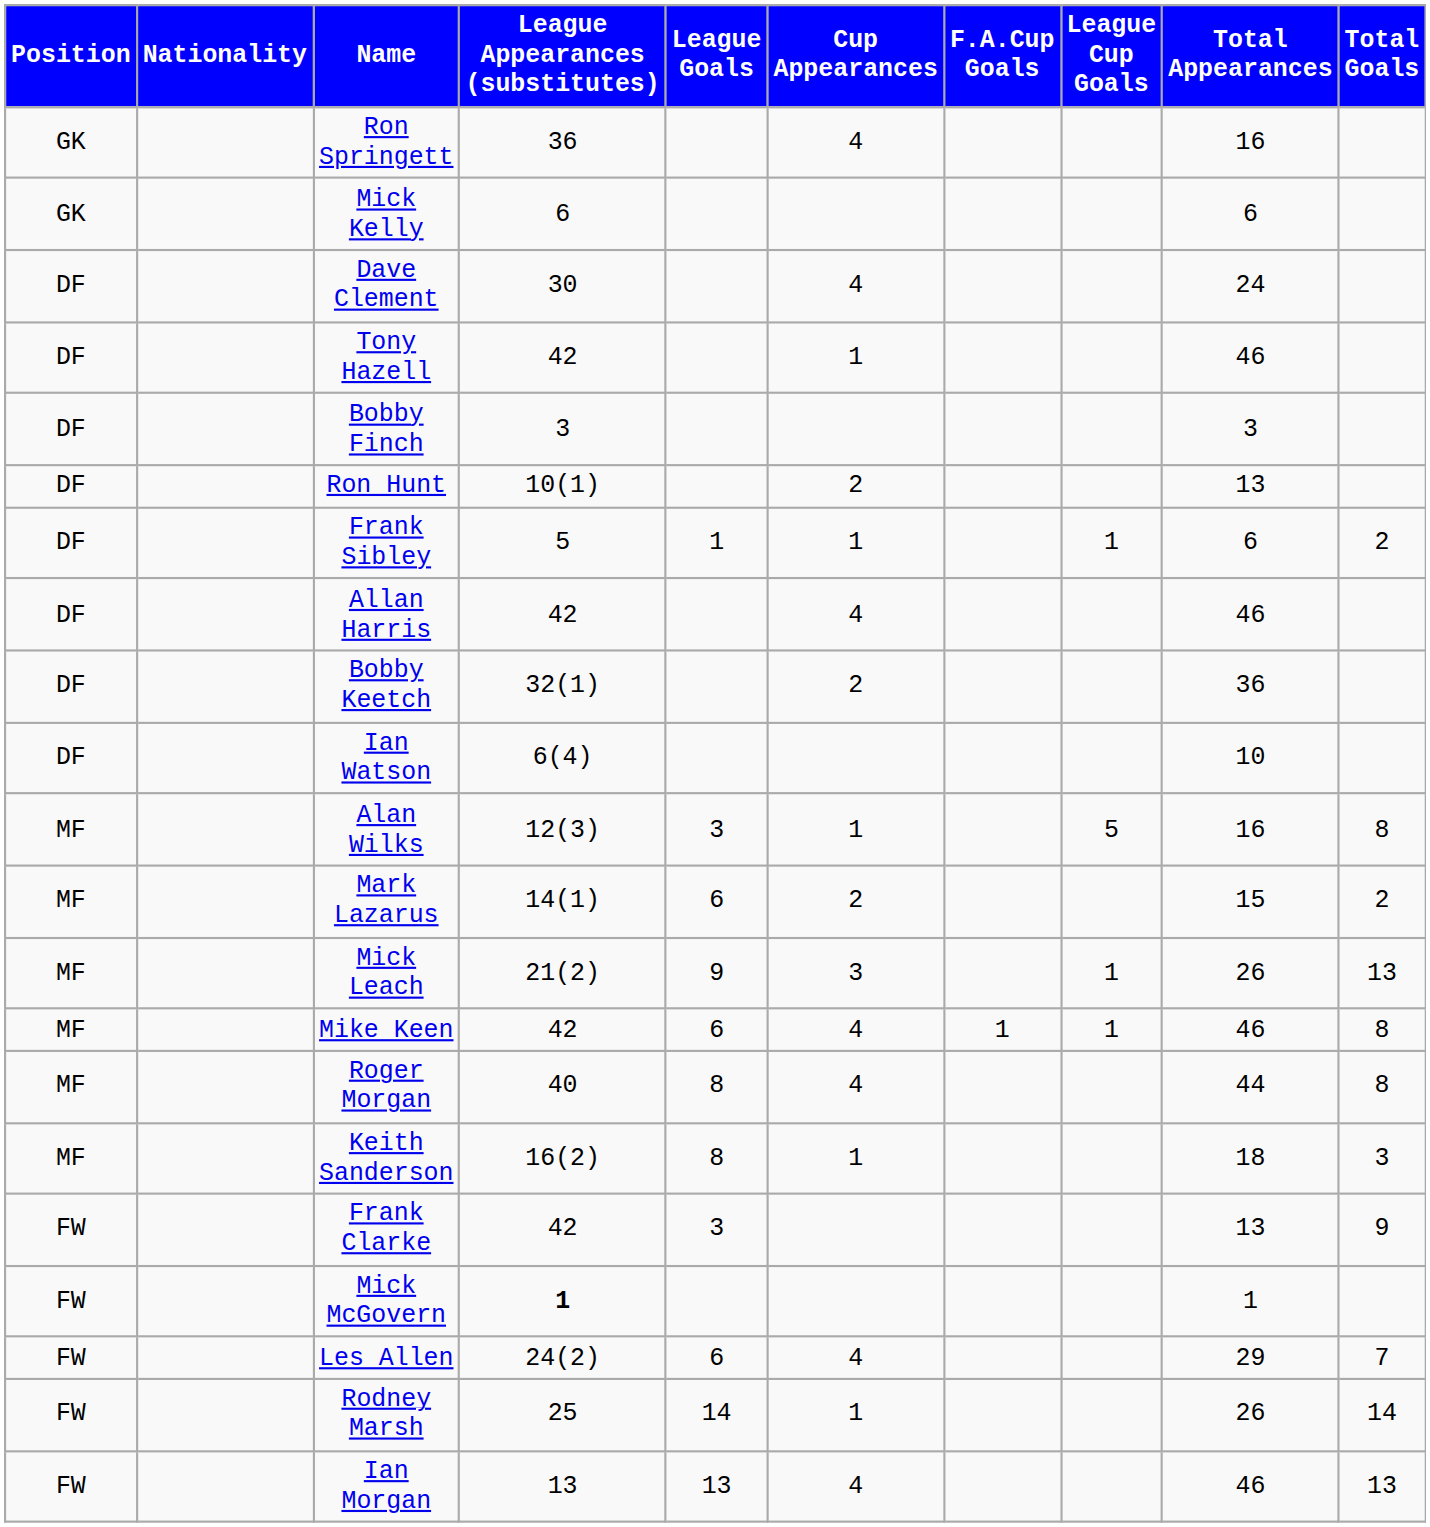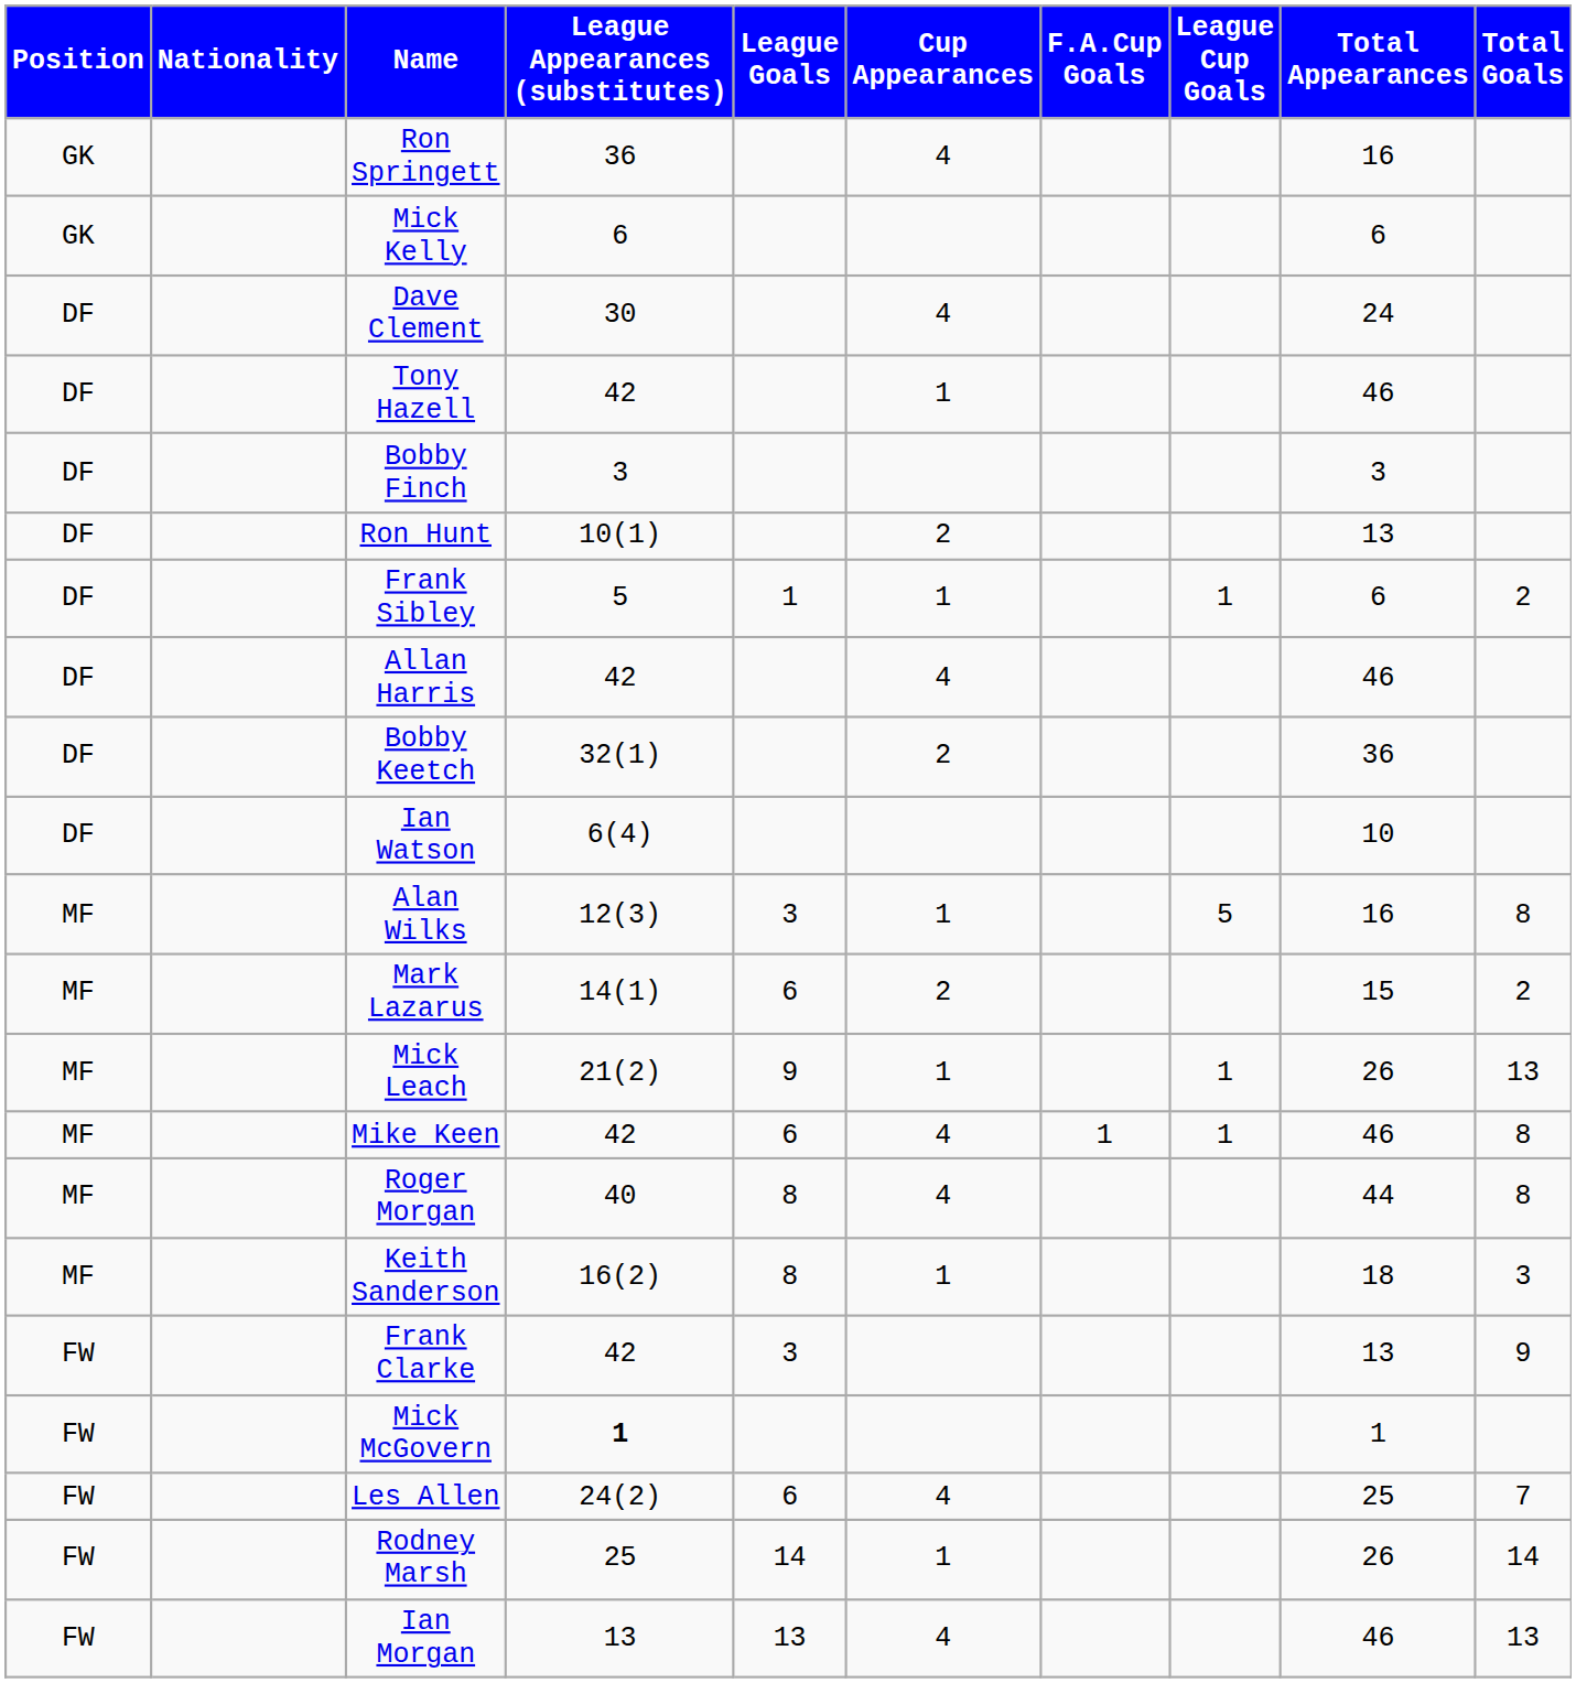 <table class="wikitable" style="text-align:center; font-size:90%; width:90%;">
 <tr>
 <th style="background:#0000FF; color:#FFFFFF; text-align:center;">Position</th>
 <th style="background:#0000FF; color:#FFFFFF; text-align:center;">Nationality</th>
 <th style="background:#0000FF; color:#FFFFFF; text-align:center;"><strong>Name</strong></th>
 <th style="background:#0000FF; color:#FFFFFF; text-align:center;">League Appearances (substitutes)</th>
 <th style="background:#0000FF; color:#FFFFFF; text-align:center;">League Goals</th>
 <th style="background:#0000FF; color:#FFFFFF; text-align:center;">Cup Appearances</th>
 <th style="background:#0000FF; color:#FFFFFF; text-align:center;">F.A.Cup Goals</th>
 <th style="background:#0000FF; color:#FFFFFF; text-align:center;">League Cup Goals</th>
 <th style="background:#0000FF; color:#FFFFFF; text-align:center;">Total Appearances</th>
 <th style="background:#0000FF; color:#FFFFFF; text-align:center;">Total Goals</th>
 </tr>
 <tr>
 <td>GK</td>
 <td></td>
 <td><a href='#'>Ron Springett</a></td>
 <td>36</td>
 <td></td>
 <td>4</td>
 <td></td>
 <td></td>
 <td>16</td>
 <td></td>
 </tr>
 <tr>
 <td>GK</td>
 <td></td>
 <td><a href='#'>Mick Kelly</a></td>
 <td>6</td>
 <td></td>
 <td></td>
 <td></td>
 <td></td>
 <td>6</td>
 <td></td>
 </tr>
 <tr>
 <td>DF</td>
 <td></td>
 <td><a href='#'>Dave Clement</a></td>
 <td>30</td>
 <td></td>
 <td>4</td>
 <td></td>
 <td></td>
 <td>24</td>
 <td></td>
 </tr>
 <tr>
 <td>DF</td>
 <td></td>
 <td><a href='#'>Tony Hazell</a></td>
 <td>42</td>
 <td></td>
 <td>1</td>
 <td></td>
 <td></td>
 <td>46</td>
 <td></td>
 </tr>
 <tr>
 <td>DF</td>
 <td></td>
 <td><a href='#'>Bobby Finch</a></td>
 <td>3</td>
 <td></td>
 <td></td>
 <td></td>
 <td></td>
 <td>3</td>
 <td></td>
 </tr>
 <tr>
 <td>DF</td>
 <td></td>
 <td><a href='#'>Ron Hunt</a></td>
 <td>10(1)</td>
 <td></td>
 <td>2</td>
 <td></td>
 <td></td>
 <td>13</td>
 <td></td>
 </tr>
 <tr>
 <td>DF</td>
 <td></td>
 <td><a href='#'>Frank Sibley</a></td>
 <td>5</td>
 <td>1</td>
 <td>1</td>
 <td></td>
 <td>1</td>
 <td>6</td>
 <td>2</td>
 </tr>
 <tr>
 <td>DF</td>
 <td></td>
 <td><a href='#'>Allan Harris</a></td>
 <td>42</td>
 <td></td>
 <td>4</td>
 <td></td>
 <td></td>
 <td>46</td>
 <td></td>
 </tr>
 <tr>
 <td>DF</td>
 <td></td>
 <td><a href='#'>Bobby Keetch</a></td>
 <td>32(1)</td>
 <td></td>
 <td>2</td>
 <td></td>
 <td></td>
 <td>36</td>
 <td></td>
 </tr>
 <tr>
 <td>DF</td>
 <td></td>
 <td><a href='#'>Ian Watson</a></td>
 <td>6(4)</td>
 <td></td>
 <td></td>
 <td></td>
 <td></td>
 <td>10</td>
 <td></td>
 </tr>
 <tr>
 <td>MF</td>
 <td></td>
 <td><a href='#'>Alan Wilks</a></td>
 <td>12(3)</td>
 <td>3</td>
 <td>1</td>
 <td></td>
 <td>5</td>
 <td>16</td>
 <td>8</td>
 </tr>
 <tr>
 <td>MF</td>
 <td></td>
 <td><a href='#'>Mark Lazarus</a></td>
 <td>14(1)</td>
 <td>6</td>
 <td>2</td>
 <td></td>
 <td></td>
 <td>15</td>
 <td>2</td>
 </tr>
 <tr>
 <td>MF</td>
 <td></td>
 <td><a href='#'>Mick Leach</a></td>
 <td>21(2)</td>
 <td>9</td>
-<td>3</td>
+<td>1</td>
 <td></td>
 <td>1</td>
 <td>26</td>
 <td>13</td>
 </tr>
 <tr>
 <td>MF</td>
 <td></td>
 <td><a href='#'>Mike Keen</a></td>
 <td>42</td>
 <td>6</td>
 <td>4</td>
 <td>1</td>
 <td>1</td>
 <td>46</td>
 <td>8</td>
 </tr>
 <tr>
 <td>MF</td>
 <td></td>
 <td><a href='#'>Roger Morgan</a></td>
 <td>40</td>
 <td>8</td>
 <td>4</td>
 <td></td>
 <td></td>
 <td>44</td>
 <td>8</td>
 </tr>
 <tr>
 <td>MF</td>
 <td></td>
 <td><a href='#'>Keith Sanderson</a></td>
 <td>16(2)</td>
 <td>8</td>
 <td>1</td>
 <td></td>
 <td></td>
 <td>18</td>
 <td>3</td>
 </tr>
 <tr>
 <td>FW</td>
 <td></td>
 <td><a href='#'>Frank Clarke</a></td>
 <td>42</td>
 <td>3</td>
 <td></td>
 <td></td>
 <td></td>
 <td>13</td>
 <td>9</td>
 </tr>
 <tr>
 <td>FW</td>
 <td></td>
 <td><a href='#'>Mick McGovern</a></td>
 <td><strong>1</strong></td>
 <td></td>
 <td></td>
 <td></td>
 <td></td>
 <td>1</td>
 <td></td>
 </tr>
 <tr>
 <td>FW</td>
 <td></td>
 <td><a href='#'>Les Allen</a></td>
 <td>24(2)</td>
 <td>6</td>
 <td>4</td>
 <td></td>
 <td></td>
-<td>29</td>
+<td>25</td>
 <td>7</td>
 </tr>
 <tr>
 <td>FW</td>
 <td></td>
 <td><a href='#'>Rodney Marsh</a></td>
 <td>25</td>
 <td>14</td>
 <td>1</td>
 <td></td>
 <td></td>
 <td>26</td>
 <td>14</td>
 </tr>
 <tr>
 <td>FW</td>
 <td></td>
 <td><a href='#'>Ian Morgan</a></td>
 <td>13</td>
 <td>13</td>
 <td>4</td>
 <td></td>
 <td></td>
 <td>46</td>
 <td>13</td>
 </tr>
 </table>
